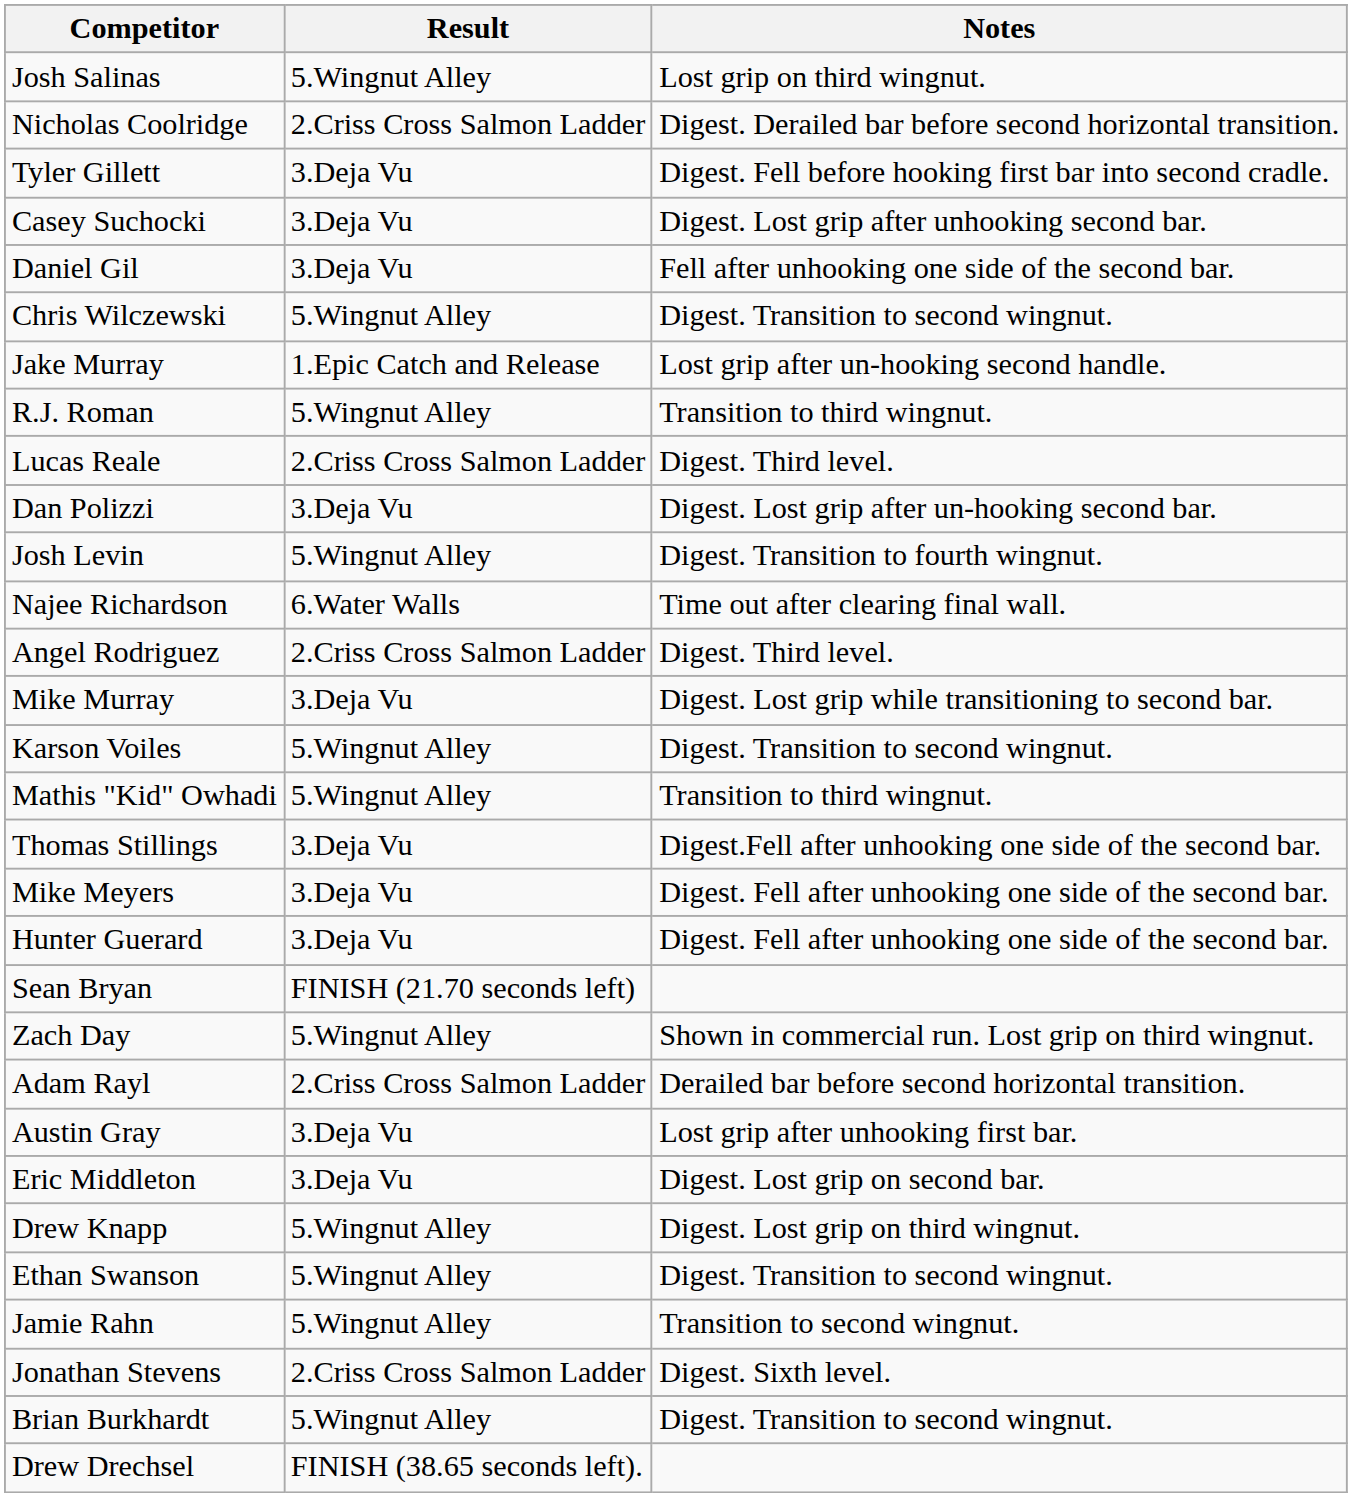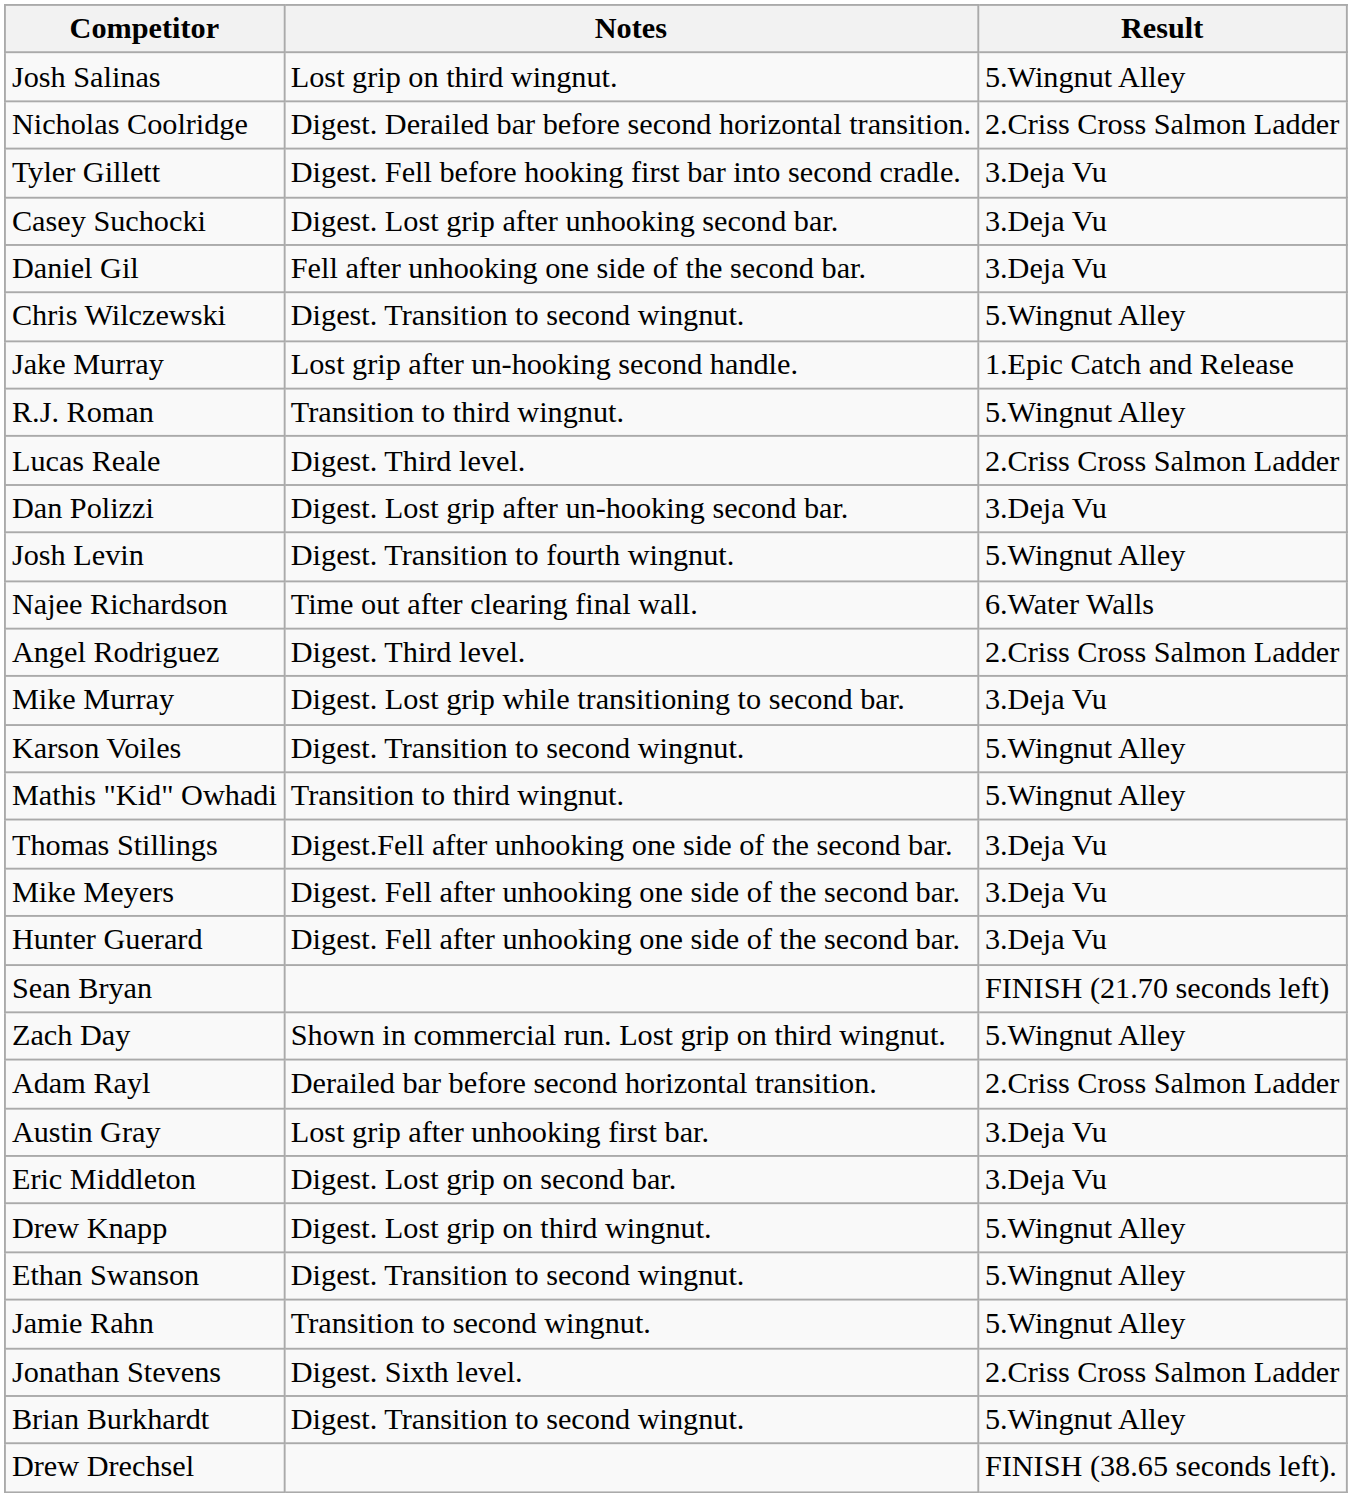 <table class="wikitable">
 <tr>
 <th>Competitor</th>
+<th>Notes</th>
 <th>Result</th>
-<th>Notes</th>
 </tr>
 <tr>
 <td>Josh Salinas</td>
+<td>Lost grip on third wingnut.</td>
 <td>5.Wingnut Alley</td>
-<td>Lost grip on third wingnut.</td>
 </tr>
 <tr>
 <td>Nicholas Coolridge</td>
+<td>Digest. Derailed bar before second horizontal transition.</td>
 <td>2.Criss Cross Salmon Ladder</td>
-<td>Digest. Derailed bar before second horizontal transition.</td>
 </tr>
 <tr>
 <td>Tyler Gillett</td>
+<td>Digest. Fell before hooking first bar into second cradle.</td>
 <td>3.Deja Vu</td>
-<td>Digest. Fell before hooking first bar into second cradle.</td>
 </tr>
 <tr>
 <td>Casey Suchocki</td>
+<td>Digest. Lost grip after unhooking second bar.</td>
 <td>3.Deja Vu</td>
-<td>Digest. Lost grip after unhooking second bar.</td>
 </tr>
 <tr>
 <td>Daniel Gil</td>
+<td>Fell after unhooking one side of the second bar.</td>
 <td>3.Deja Vu</td>
-<td>Fell after unhooking one side of the second bar.</td>
 </tr>
 <tr>
 <td>Chris Wilczewski</td>
+<td>Digest. Transition to second wingnut.</td>
 <td>5.Wingnut Alley</td>
-<td>Digest. Transition to second wingnut.</td>
 </tr>
 <tr>
 <td>Jake Murray</td>
+<td>Lost grip after un-hooking second handle.</td>
 <td>1.Epic Catch and Release</td>
-<td>Lost grip after un-hooking second handle.</td>
 </tr>
 <tr>
 <td>R.J. Roman</td>
+<td>Transition to third wingnut.</td>
 <td>5.Wingnut Alley</td>
-<td>Transition to third wingnut.</td>
 </tr>
 <tr>
 <td>Lucas Reale</td>
+<td>Digest. Third level.</td>
 <td>2.Criss Cross Salmon Ladder</td>
-<td>Digest. Third level.</td>
 </tr>
 <tr>
 <td>Dan Polizzi</td>
+<td>Digest. Lost grip after un-hooking second bar.</td>
 <td>3.Deja Vu</td>
-<td>Digest. Lost grip after un-hooking second bar.</td>
 </tr>
 <tr>
 <td>Josh Levin</td>
+<td>Digest. Transition to fourth wingnut.</td>
 <td>5.Wingnut Alley</td>
-<td>Digest. Transition to fourth wingnut.</td>
 </tr>
 <tr>
 <td>Najee Richardson</td>
+<td>Time out after clearing final wall.</td>
 <td>6.Water Walls</td>
-<td>Time out after clearing final wall.</td>
 </tr>
 <tr>
 <td>Angel Rodriguez</td>
+<td>Digest. Third level.</td>
 <td>2.Criss Cross Salmon Ladder</td>
-<td>Digest. Third level.</td>
 </tr>
 <tr>
 <td>Mike Murray</td>
+<td>Digest. Lost grip while transitioning to second bar.</td>
 <td>3.Deja Vu</td>
-<td>Digest. Lost grip while transitioning to second bar.</td>
 </tr>
 <tr>
 <td>Karson Voiles</td>
+<td>Digest. Transition to second wingnut.</td>
 <td>5.Wingnut Alley</td>
-<td>Digest. Transition to second wingnut.</td>
 </tr>
 <tr>
 <td>Mathis "Kid" Owhadi</td>
+<td>Transition to third wingnut.</td>
 <td>5.Wingnut Alley</td>
-<td>Transition to third wingnut.</td>
 </tr>
 <tr>
 <td>Thomas Stillings</td>
+<td>Digest.Fell after unhooking one side of the second bar.</td>
 <td>3.Deja Vu</td>
-<td>Digest.Fell after unhooking one side of the second bar.</td>
 </tr>
 <tr>
 <td>Mike Meyers</td>
+<td>Digest. Fell after unhooking one side of the second bar.</td>
 <td>3.Deja Vu</td>
-<td>Digest. Fell after unhooking one side of the second bar.</td>
 </tr>
 <tr>
 <td>Hunter Guerard</td>
+<td>Digest. Fell after unhooking one side of the second bar.</td>
 <td>3.Deja Vu</td>
-<td>Digest. Fell after unhooking one side of the second bar.</td>
 </tr>
 <tr>
 <td>Sean Bryan</td>
+<td></td>
 <td>FINISH (21.70 seconds left)</td>
-<td></td>
 </tr>
 <tr>
 <td>Zach Day</td>
+<td>Shown in commercial run. Lost grip on third wingnut.</td>
 <td>5.Wingnut Alley</td>
-<td>Shown in commercial run. Lost grip on third wingnut.</td>
 </tr>
 <tr>
 <td>Adam Rayl</td>
+<td>Derailed bar before second horizontal transition.</td>
 <td>2.Criss Cross Salmon Ladder</td>
-<td>Derailed bar before second horizontal transition.</td>
 </tr>
 <tr>
 <td>Austin Gray</td>
+<td>Lost grip after unhooking first bar.</td>
 <td>3.Deja Vu</td>
-<td>Lost grip after unhooking first bar.</td>
 </tr>
 <tr>
 <td>Eric Middleton</td>
+<td>Digest. Lost grip on second bar.</td>
 <td>3.Deja Vu</td>
-<td>Digest. Lost grip on second bar.</td>
 </tr>
 <tr>
 <td>Drew Knapp</td>
+<td>Digest. Lost grip on third wingnut.</td>
 <td>5.Wingnut Alley</td>
-<td>Digest. Lost grip on third wingnut.</td>
 </tr>
 <tr>
 <td>Ethan Swanson</td>
+<td>Digest. Transition to second wingnut.</td>
 <td>5.Wingnut Alley</td>
-<td>Digest. Transition to second wingnut.</td>
 </tr>
 <tr>
 <td>Jamie Rahn</td>
+<td>Transition to second wingnut.</td>
 <td>5.Wingnut Alley</td>
-<td>Transition to second wingnut.</td>
 </tr>
 <tr>
 <td>Jonathan Stevens</td>
+<td>Digest. Sixth level.</td>
 <td>2.Criss Cross Salmon Ladder</td>
-<td>Digest. Sixth level.</td>
 </tr>
 <tr>
 <td>Brian Burkhardt</td>
+<td>Digest. Transition to second wingnut.</td>
 <td>5.Wingnut Alley</td>
-<td>Digest. Transition to second wingnut.</td>
 </tr>
 <tr>
 <td>Drew Drechsel</td>
+<td></td>
 <td>FINISH (38.65 seconds left).</td>
-<td></td>
 </tr>
 </table>
